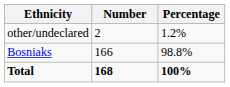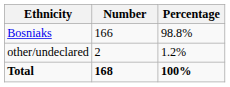 <table class="wikitable">
 <tr>
 <th width="100px">Ethnicity</th>
 <th width="80px">Number</th>
 <th width="80px">Percentage</th>
 </tr>
 <tr>
+<td><a href='#'>Bosniaks</a></td>
+<td>166</td>
+<td>98.8%</td>
+</tr>
+<tr>
 <td>other/undeclared</td>
 <td>2</td>
 <td>1.2%</td>
-</tr>
-<tr>
-<td><a href='#'>Bosniaks</a></td>
-<td>166</td>
-<td>98.8%</td>
 </tr>
 <tr>
 <td><strong>Total</strong></td>
 <td><strong>168</strong></td>
 <td><strong>100%</strong></td>
 </tr>
 </table>
